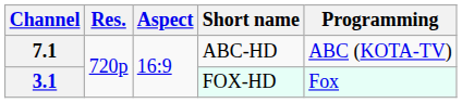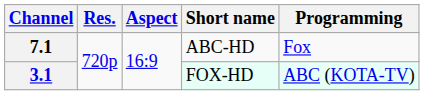 <table class="wikitable">
 <tr>
 <th><a href='#'>Channel</a></th>
 <th><a href='#'>Res.</a></th>
 <th><a href='#'>Aspect</a></th>
 <th>Short name</th>
 <th>Programming</th>
 </tr>
 <tr>
 <th scope = "row">7.1</th>
 <td rowspan=2><a href='#'>720p</a></td>
 <td rowspan=2><a href='#'>16:9</a></td>
 <td>ABC-HD</td>
-<td><a href='#'>ABC</a> (<a href='#'>KOTA-TV</a>)</td>
+<td><a href='#'>Fox</a></td>
 </tr>
 <tr style="background-color: #E6FFF7;">
 <th scope = "row"><a href='#'>3.1</a></th>
 <td>FOX-HD</td>
-<td><a href='#'>Fox</a></td>
+<td><a href='#'>ABC</a> (<a href='#'>KOTA-TV</a>)</td>
 </tr>
 </table>
